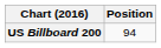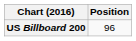 <table class="wikitable sortable plainrowheaders" style="text-align:center">
 <tr>
 <th scope="col">Chart (2016)</th>
 <th scope="col">Position</th>
 </tr>
 <tr>
 <th scope="row">US <em>Billboard</em> 200</th>
-<td>94</td>
+<td>96</td>
 </tr>
 </table>
